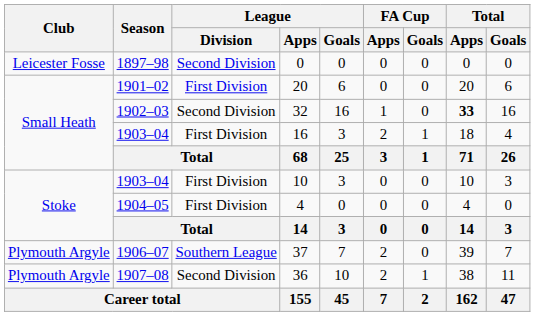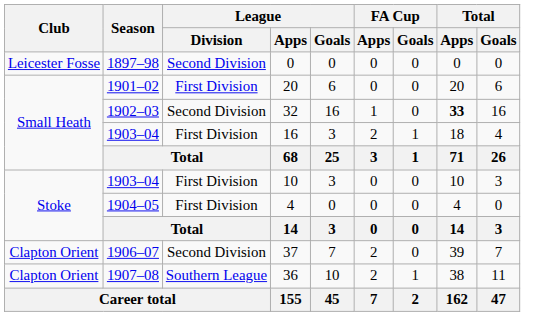 <table class="wikitable" style="text-align: center;">
 <tr>
 <th rowspan="2">Club</th>
 <th rowspan="2">Season</th>
 <th colspan="3">League</th>
 <th colspan="2">FA Cup</th>
 <th colspan="2">Total</th>
 </tr>
 <tr>
 <th>Division</th>
 <th>Apps</th>
 <th>Goals</th>
 <th>Apps</th>
 <th>Goals</th>
 <th>Apps</th>
 <th>Goals</th>
 </tr>
 <tr>
 <td><a href='#'>Leicester Fosse</a></td>
 <td><a href='#'>1897–98</a></td>
 <td><a href='#'>Second Division</a></td>
 <td>0</td>
 <td>0</td>
 <td>0</td>
 <td>0</td>
 <td>0</td>
 <td>0</td>
 </tr>
 <tr>
 <td rowspan="4"><a href='#'>Small Heath</a></td>
 <td><a href='#'>1901–02</a></td>
 <td><a href='#'>First Division</a></td>
 <td>20</td>
 <td>6</td>
 <td>0</td>
 <td>0</td>
 <td>20</td>
 <td>6</td>
 </tr>
 <tr>
 <td><a href='#'>1902–03</a></td>
 <td>Second Division</td>
 <td>32</td>
 <td>16</td>
 <td>1</td>
 <td>0</td>
 <td><strong>33</strong></td>
 <td>16</td>
 </tr>
 <tr>
 <td><a href='#'>1903–04</a></td>
 <td>First Division</td>
 <td>16</td>
 <td>3</td>
 <td>2</td>
 <td>1</td>
 <td>18</td>
 <td>4</td>
 </tr>
 <tr>
 <th colspan=2>Total</th>
 <th>68</th>
 <th>25</th>
 <th>3</th>
 <th>1</th>
 <th>71</th>
 <th>26</th>
 </tr>
 <tr>
 <td rowspan="3"><a href='#'>Stoke</a></td>
 <td><a href='#'>1903–04</a></td>
 <td>First Division</td>
 <td>10</td>
 <td>3</td>
 <td>0</td>
 <td>0</td>
 <td>10</td>
 <td>3</td>
 </tr>
 <tr>
 <td><a href='#'>1904–05</a></td>
 <td>First Division</td>
 <td>4</td>
 <td>0</td>
 <td>0</td>
 <td>0</td>
 <td>4</td>
 <td>0</td>
 </tr>
 <tr>
 <th colspan=2>Total</th>
 <th>14</th>
 <th>3</th>
 <th>0</th>
 <th>0</th>
 <th>14</th>
 <th>3</th>
 </tr>
 <tr>
-<td><a href='#'>Plymouth Argyle</a></td>
+<td><a href='#'>Clapton Orient</a></td>
 <td><a href='#'>1906–07</a></td>
-<td><a href='#'>Southern League</a></td>
+<td>Second Division</td>
 <td>37</td>
 <td>7</td>
 <td>2</td>
 <td>0</td>
 <td>39</td>
 <td>7</td>
 </tr>
 <tr>
-<td><a href='#'>Plymouth Argyle</a></td>
+<td><a href='#'>Clapton Orient</a></td>
 <td><a href='#'>1907–08</a></td>
-<td>Second Division</td>
+<td><a href='#'>Southern League</a></td>
 <td>36</td>
 <td>10</td>
 <td>2</td>
 <td>1</td>
 <td>38</td>
 <td>11</td>
 </tr>
 <tr>
 <th colspan="3">Career total</th>
 <th>155</th>
 <th>45</th>
 <th>7</th>
 <th>2</th>
 <th>162</th>
 <th>47</th>
 </tr>
 </table>
